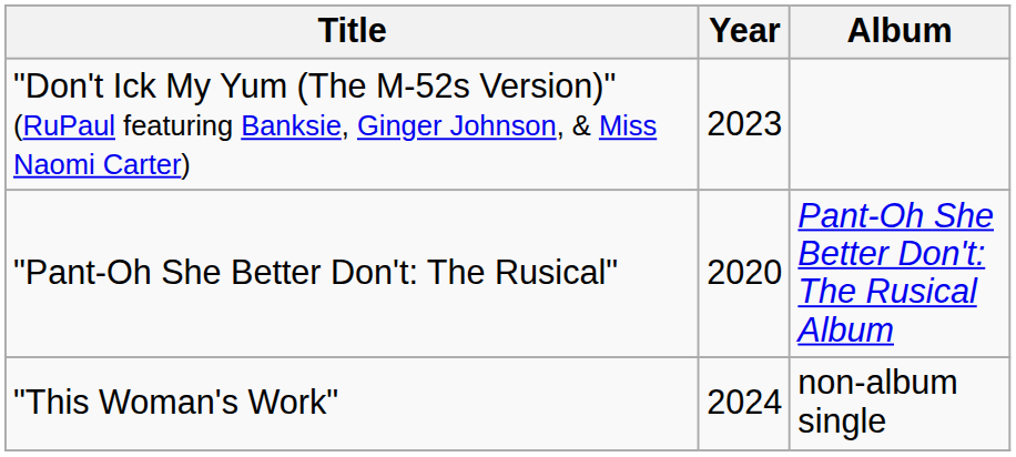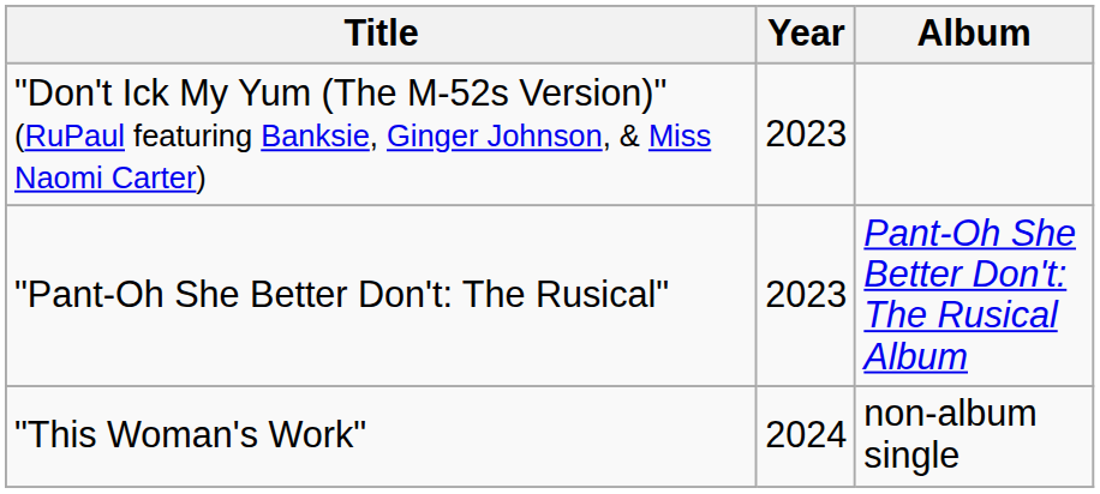 <table class="wikitable plainrowheaders" style="text-align:left;">
 <tr>
 <th scope="col"  style="width:20em;">Title</th>
 <th scope="col"  style="width:2em;">Year</th>
 <th scope="col"  style="width:6em;">Album</th>
 </tr>
 <tr>
 <td scope="row">"Don't Ick My Yum (The M-52s Version)"<br><small>(<a href='#'>RuPaul</a> featuring <a href='#'>Banksie</a>, <a href='#'>Ginger Johnson</a>, & <a href='#'>Miss Naomi Carter</a>)</small></td>
 <td>2023</td>
 <td></td>
 </tr>
 <tr>
 <td scope="row">"Pant-Oh She Better Don't: The Rusical"</td>
-<td>2020</td>
+<td>2023</td>
 <td><em><a href='#'>Pant-Oh She Better Don't: The Rusical Album</a></em></td>
 </tr>
 <tr>
 <td>"This Woman's Work"</td>
 <td>2024</td>
 <td>non-album single</td>
 </tr>
 </table>
